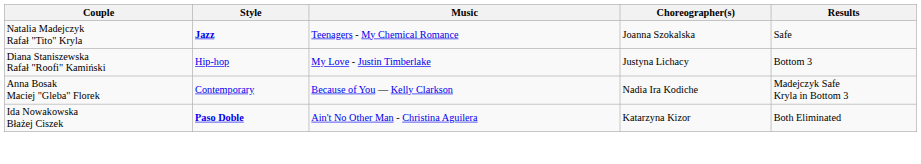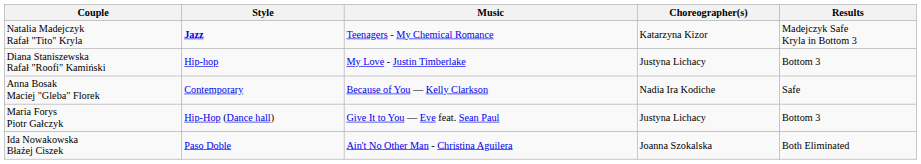 <table class="wikitable" style="width:90%;">
 <tr>
 <th>Couple</th>
 <th>Style</th>
 <th>Music</th>
 <th>Choreographer(s)</th>
 <th>Results</th>
 </tr>
 <tr>
 <td>Natalia Madejczyk<br>Rafał "Tito" Kryla</td>
 <td><strong><a href='#'>Jazz</a></strong></td>
 <td><a href='#'>Teenagers</a> - <a href='#'>My Chemical Romance</a></td>
-<td>Joanna Szokalska</td>
-<td>Safe</td>
+<td>Katarzyna Kizor</td>
+<td>Madejczyk Safe<br>Kryla in Bottom 3</td>
 </tr>
 <tr>
 <td>Diana Staniszewska<br>Rafał "Roofi" Kamiński</td>
 <td><a href='#'>Hip-hop</a></td>
 <td><a href='#'>My Love</a> - <a href='#'>Justin Timberlake</a></td>
 <td>Justyna Lichacy</td>
 <td>Bottom 3</td>
 </tr>
 <tr>
 <td>Anna Bosak<br>Maciej "Gleba" Florek</td>
 <td><a href='#'>Contemporary</a></td>
 <td><a href='#'>Because of You</a> — <a href='#'>Kelly Clarkson</a></td>
 <td>Nadia Ira Kodiche</td>
-<td>Madejczyk Safe<br>Kryla in Bottom 3</td>
+<td>Safe</td>
+</tr>
+<tr>
+<td>Maria Forys<br>Piotr Gałczyk</td>
+<td><a href='#'>Hip-Hop</a> (<a href='#'>Dance hall</a>)</td>
+<td><a href='#'>Give It to You</a> — <a href='#'>Eve</a> feat. <a href='#'>Sean Paul</a></td>
+<td>Justyna Lichacy</td>
+<td>Bottom 3</td>
 </tr>
 <tr>
 <td>Ida Nowakowska<br>Błażej Ciszek</td>
-<td><strong><a href='#'>Paso Doble</a></strong></td>
+<td><a href='#'>Paso Doble</a></td>
 <td><a href='#'>Ain't No Other Man</a> - <a href='#'>Christina Aguilera</a></td>
-<td>Katarzyna Kizor</td>
+<td>Joanna Szokalska</td>
 <td>Both Eliminated</td>
 </tr>
 </table>
